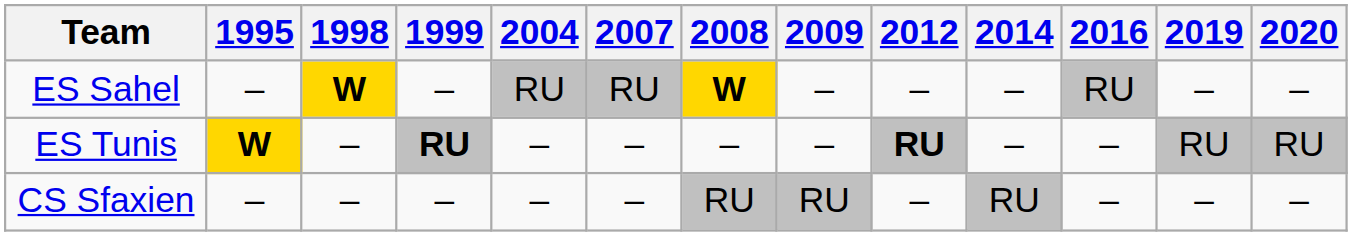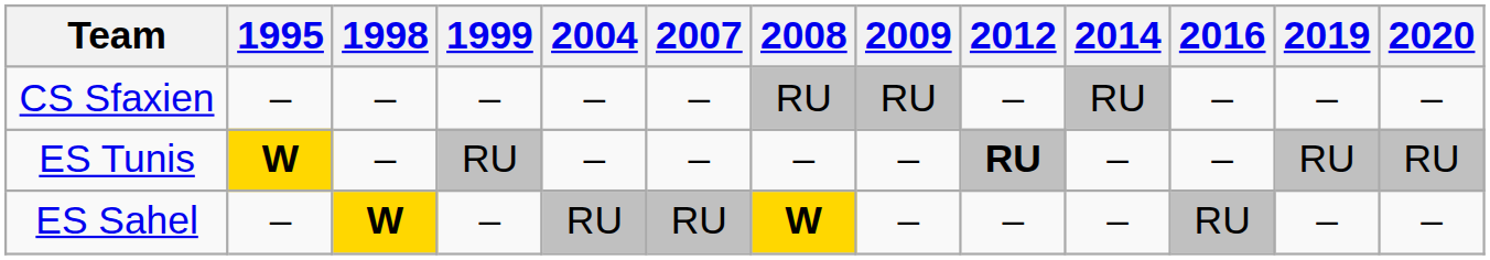 <table class="wikitable" style="text-align: center">
 <tr>
 <th width="20%">Team</th>
 <th width="5%"><a href='#'>1995</a></th>
 <th width="5%"><a href='#'>1998</a></th>
 <th width="5%"><a href='#'>1999</a></th>
 <th width="5%"><a href='#'>2004</a></th>
 <th width="5%"><a href='#'>2007</a></th>
 <th width="5%"><a href='#'>2008</a></th>
 <th width="5%"><a href='#'>2009</a></th>
 <th width="5%"><a href='#'>2012</a></th>
 <th width="5%"><a href='#'>2014</a></th>
 <th width="5%"><a href='#'>2016</a></th>
 <th width="5%"><a href='#'>2019</a></th>
 <th width="5%"><a href='#'>2020</a></th>
 </tr>
 <tr>
+<td><a href='#'>CS Sfaxien</a></td>
+<td>–</td>
+<td>–</td>
+<td>–</td>
+<td>–</td>
+<td>–</td>
+<td style="background:silver;">RU</td>
+<td style="background:silver;">RU</td>
+<td>–</td>
+<td style="background:silver;">RU</td>
+<td>–</td>
+<td>–</td>
+<td>–</td>
+</tr>
+<tr>
+<td><a href='#'>ES Tunis</a></td>
+<td style="background:gold;"><strong>W</strong></td>
+<td>–</td>
+<td style="background:silver;">RU</td>
+<td>–</td>
+<td>–</td>
+<td>–</td>
+<td>–</td>
+<td style="background:silver;"><strong>RU</strong></td>
+<td>–</td>
+<td>–</td>
+<td style="background:silver;">RU</td>
+<td style="background:silver;">RU</td>
+</tr>
+<tr>
 <td><a href='#'>ES Sahel</a></td>
 <td>–</td>
 <td style="background:gold;"><strong>W</strong></td>
 <td>–</td>
 <td style="background:silver;">RU</td>
 <td style="background:silver;">RU</td>
 <td style="background:gold;"><strong>W</strong></td>
 <td>–</td>
 <td>–</td>
 <td>–</td>
 <td style="background:silver;">RU</td>
 <td>–</td>
 <td>–</td>
 </tr>
-<tr>
-<td><a href='#'>ES Tunis</a></td>
-<td style="background:gold;"><strong>W</strong></td>
-<td>–</td>
-<td style="background:silver;"><strong>RU</strong></td>
-<td>–</td>
-<td>–</td>
-<td>–</td>
-<td>–</td>
-<td style="background:silver;"><strong>RU</strong></td>
-<td>–</td>
-<td>–</td>
-<td style="background:silver;">RU</td>
-<td style="background:silver;">RU</td>
-</tr>
-<tr>
-<td><a href='#'>CS Sfaxien</a></td>
-<td>–</td>
-<td>–</td>
-<td>–</td>
-<td>–</td>
-<td>–</td>
-<td style="background:silver;">RU</td>
-<td style="background:silver;">RU</td>
-<td>–</td>
-<td style="background:silver;">RU</td>
-<td>–</td>
-<td>–</td>
-<td>–</td>
-</tr>
 </table>
